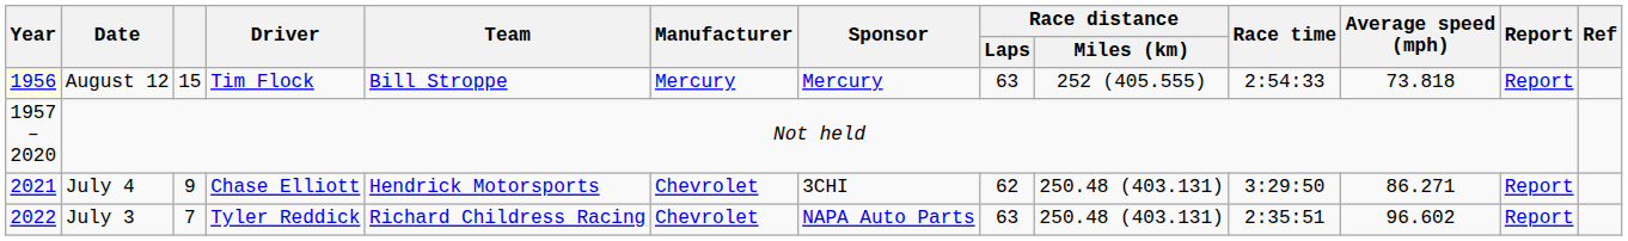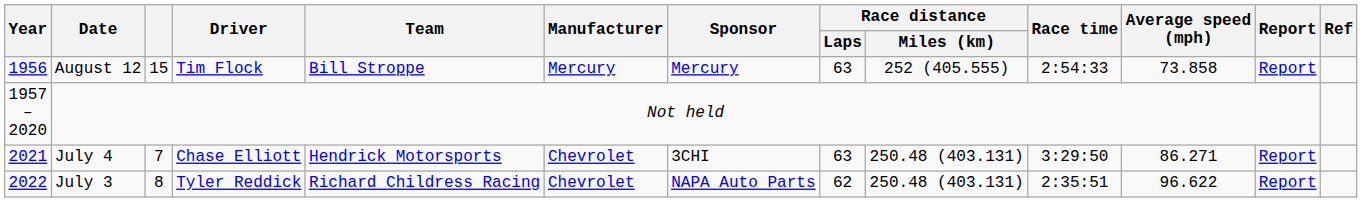 <table class="wikitable" style="font-size: 95%;">
 <tr>
 <th rowspan=2>Year</th>
 <th rowspan=2>Date</th>
 <th rowspan=2></th>
 <th rowspan=2>Driver</th>
 <th rowspan=2>Team</th>
 <th rowspan=2>Manufacturer</th>
 <th rowspan=2>Sponsor</th>
 <th colspan=2>Race distance</th>
 <th rowspan=2>Race time</th>
 <th rowspan=2>Average speed<br>(mph)</th>
 <th rowspan=2>Report</th>
 <th rowspan=2>Ref</th>
 </tr>
 <tr>
 <th>Laps</th>
 <th>Miles (km)</th>
 </tr>
 <tr>
-<td style="background: lightyellow;"><a href='#'>1956</a></td>
+<td><a href='#'>1956</a></td>
 <td>August 12</td>
 <td align=center>15</td>
 <td><a href='#'>Tim Flock</a></td>
 <td><a href='#'>Bill Stroppe</a></td>
 <td><a href='#'>Mercury</a></td>
 <td><a href='#'>Mercury</a></td>
 <td align=center>63</td>
 <td align=center>252 (405.555)</td>
 <td align=center>2:54:33</td>
-<td align=center>73.818</td>
+<td align=center>73.858</td>
 <td><a href='#'>Report</a></td>
 <td align=center></td>
 </tr>
 <tr>
 <td align=center>1957<br>–<br>2020</td>
 <td colspan=11 align=center><em>Not held</em></td>
 </tr>
 <tr>
 <td><a href='#'>2021</a></td>
 <td>July 4</td>
-<td align=center>9</td>
+<td align=center>7</td>
 <td><a href='#'>Chase Elliott</a></td>
 <td><a href='#'>Hendrick Motorsports</a></td>
 <td><a href='#'>Chevrolet</a></td>
 <td>3CHI</td>
-<td align=center>62</td>
+<td align=center>63</td>
 <td align=center>250.48 (403.131)</td>
 <td align=center>3:29:50</td>
 <td align=center>86.271</td>
 <td><a href='#'>Report</a></td>
 <td align=center></td>
 </tr>
 <tr>
 <td><a href='#'>2022</a></td>
 <td>July 3</td>
-<td align=center>7</td>
+<td align=center>8</td>
 <td><a href='#'>Tyler Reddick</a></td>
 <td><a href='#'>Richard Childress Racing</a></td>
 <td><a href='#'>Chevrolet</a></td>
 <td><a href='#'>NAPA Auto Parts</a></td>
-<td align=center>63</td>
+<td align=center>62</td>
 <td align=center>250.48 (403.131)</td>
 <td align=center>2:35:51</td>
-<td align=center>96.602</td>
+<td align=center>96.622</td>
 <td><a href='#'>Report</a></td>
 <td align=center></td>
 </tr>
 </table>
